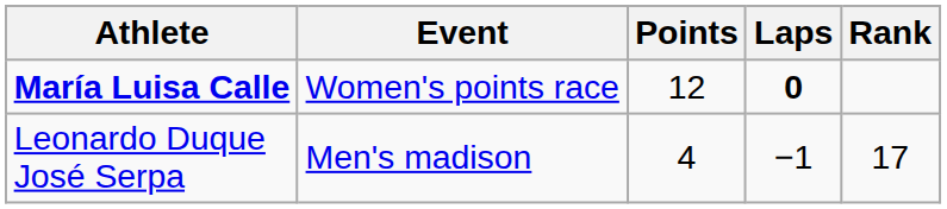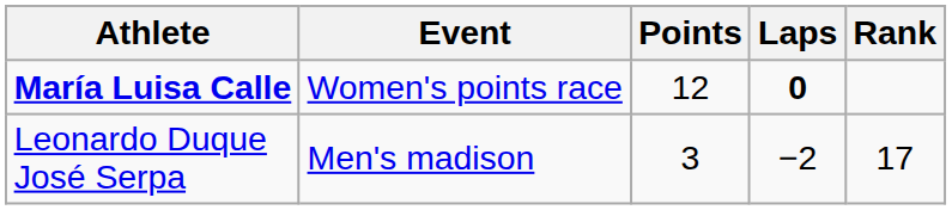 <table class=wikitable style="font-size:90%">
 <tr>
 <th>Athlete</th>
 <th>Event</th>
 <th>Points</th>
 <th>Laps</th>
 <th>Rank</th>
 </tr>
 <tr align=center>
 <td align=left><strong><a href='#'>María Luisa Calle</a></strong></td>
 <td align=left><a href='#'>Women's points race</a></td>
 <td>12</td>
 <td><strong>0</strong></td>
 <td></td>
 </tr>
 <tr align=center>
 <td align=left><a href='#'>Leonardo Duque</a><br><a href='#'>José Serpa</a></td>
 <td align=left><a href='#'>Men's madison</a></td>
-<td>4</td>
-<td>−1</td>
+<td>3</td>
+<td>−2</td>
 <td>17</td>
 </tr>
 </table>
